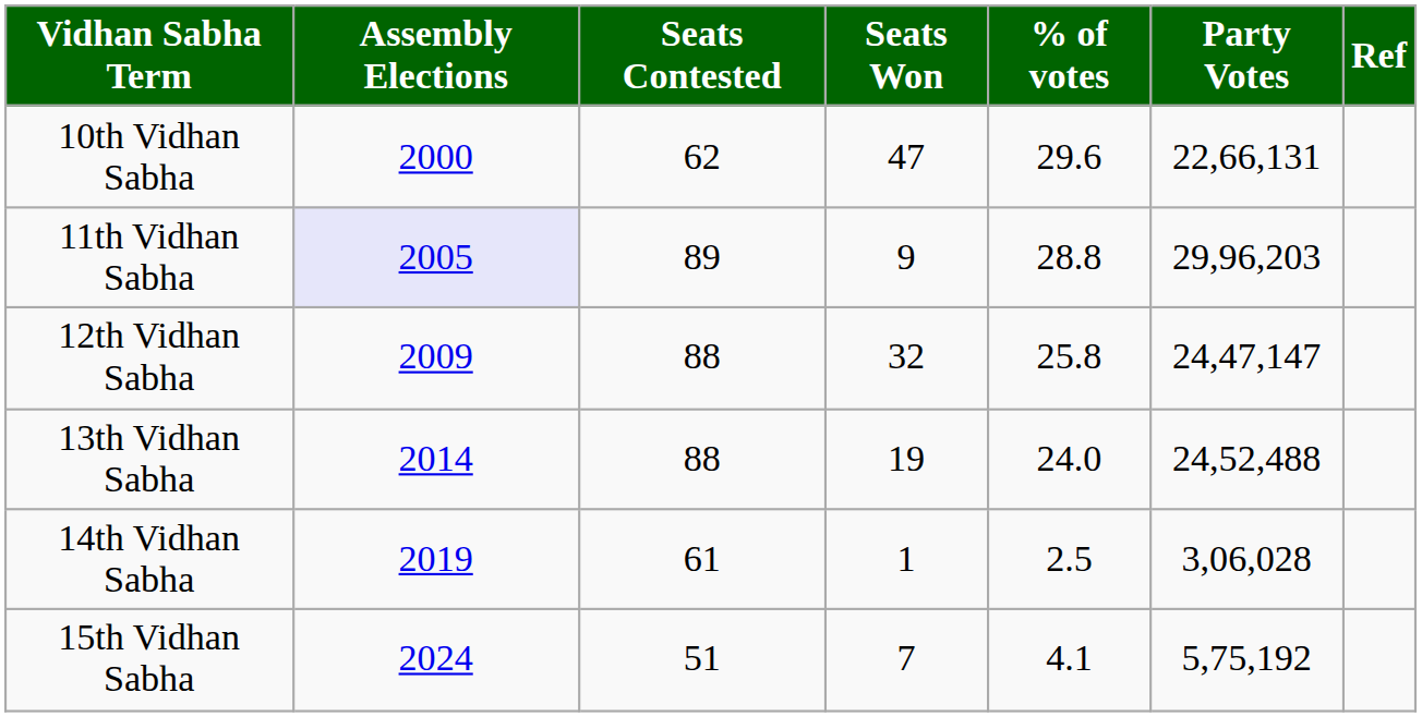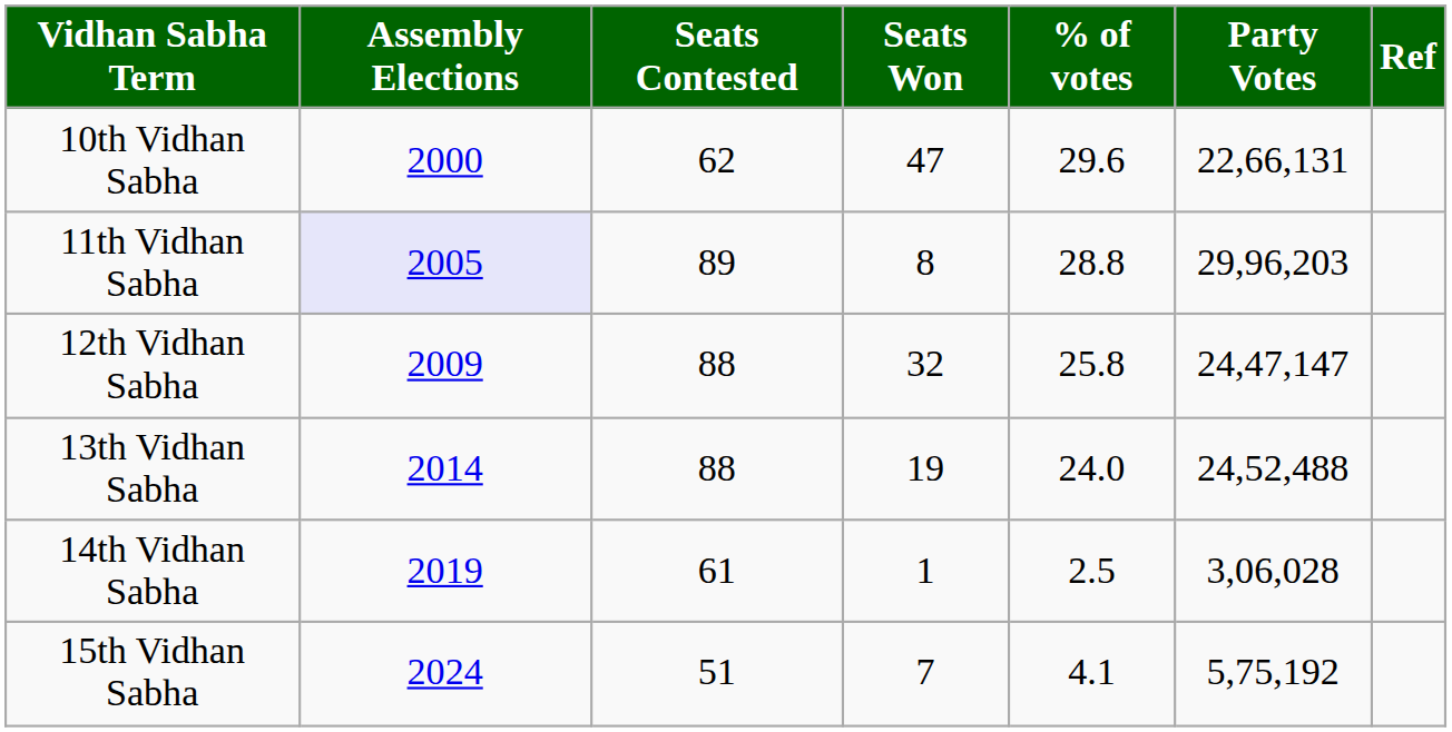 <table class="wikitable sortable" style="text-align:center;">
 <tr>
 <th style="background-color:#006400;color:white">Vidhan Sabha Term</th>
 <th style="background-color:#006400;color:white">Assembly Elections</th>
 <th style="background-color:#006400;color:white">Seats Contested</th>
 <th style="background-color:#006400;color:white">Seats Won</th>
 <th style="background-color:#006400;color:white">% of votes</th>
 <th style="background-color:#006400;color:white">Party Votes</th>
 <th style="background-color:#006400;color:white">Ref</th>
 </tr>
 <tr>
 <td>10th Vidhan Sabha</td>
 <td><a href='#'>2000</a></td>
 <td>62</td>
 <td>47</td>
 <td>29.6</td>
 <td>22,66,131</td>
 <td></td>
 </tr>
 <tr>
 <td>11th Vidhan Sabha</td>
 <td style="background: lavender;"><a href='#'>2005</a></td>
 <td>89</td>
-<td>9</td>
+<td>8</td>
 <td>28.8</td>
 <td>29,96,203</td>
 <td></td>
 </tr>
 <tr>
 <td>12th Vidhan Sabha</td>
 <td><a href='#'>2009</a></td>
 <td>88</td>
 <td>32</td>
 <td>25.8</td>
 <td>24,47,147</td>
 <td></td>
 </tr>
 <tr>
 <td>13th Vidhan Sabha</td>
 <td><a href='#'>2014</a></td>
 <td>88</td>
 <td>19</td>
 <td>24.0</td>
 <td>24,52,488</td>
 <td></td>
 </tr>
 <tr>
 <td>14th Vidhan Sabha</td>
 <td><a href='#'>2019</a></td>
 <td>61</td>
 <td>1</td>
 <td>2.5</td>
 <td>3,06,028</td>
 <td></td>
 </tr>
 <tr>
 <td>15th Vidhan Sabha</td>
 <td><a href='#'>2024</a></td>
 <td>51</td>
 <td>7</td>
 <td>4.1</td>
 <td>5,75,192</td>
 <td></td>
 </tr>
 </table>
